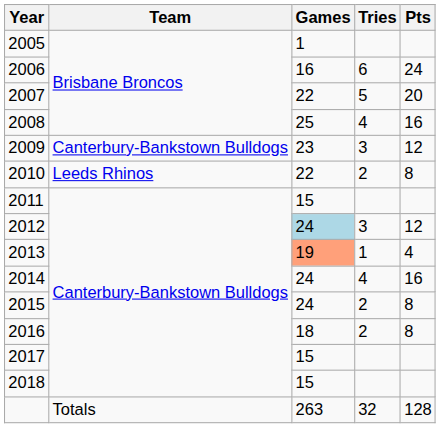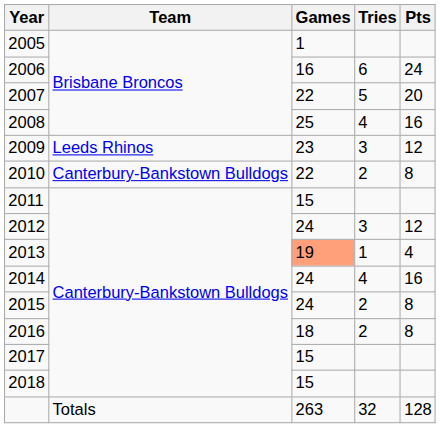 <table class="wikitable">
 <tr>
 <th>Year</th>
 <th>Team</th>
 <th>Games</th>
 <th>Tries</th>
 <th>Pts</th>
 </tr>
 <tr>
 <td>2005</td>
 <td rowspan="4"> <a href='#'>Brisbane Broncos</a></td>
 <td>1</td>
 <td></td>
 <td></td>
 </tr>
 <tr>
 <td>2006</td>
 <td>16</td>
 <td>6</td>
 <td>24</td>
 </tr>
 <tr>
 <td>2007</td>
 <td>22</td>
 <td>5</td>
 <td>20</td>
 </tr>
 <tr>
 <td>2008</td>
 <td>25</td>
 <td>4</td>
 <td>16</td>
 </tr>
 <tr>
 <td>2009</td>
-<td> <a href='#'>Canterbury-Bankstown Bulldogs</a></td>
+<td> <a href='#'>Leeds Rhinos</a></td>
 <td>23</td>
 <td>3</td>
 <td>12</td>
 </tr>
 <tr>
 <td>2010</td>
-<td> <a href='#'>Leeds Rhinos</a></td>
+<td> <a href='#'>Canterbury-Bankstown Bulldogs</a></td>
 <td>22</td>
 <td>2</td>
 <td>8</td>
 </tr>
 <tr>
 <td>2011</td>
 <td rowspan="8"> <a href='#'>Canterbury-Bankstown Bulldogs</a></td>
 <td>15</td>
 <td></td>
 <td></td>
 </tr>
 <tr>
 <td>2012</td>
-<td style="background: lightblue;">24</td>
+<td>24</td>
 <td>3</td>
 <td>12</td>
 </tr>
 <tr>
 <td>2013</td>
 <td style="background: lightsalmon;">19</td>
 <td>1</td>
 <td>4</td>
 </tr>
 <tr>
 <td>2014</td>
 <td>24</td>
 <td>4</td>
 <td>16</td>
 </tr>
 <tr>
 <td>2015</td>
 <td>24</td>
 <td>2</td>
 <td>8</td>
 </tr>
 <tr>
 <td>2016</td>
 <td>18</td>
 <td>2</td>
 <td>8</td>
 </tr>
 <tr>
 <td>2017</td>
 <td>15</td>
 <td></td>
 <td></td>
 </tr>
 <tr>
 <td>2018</td>
 <td>15</td>
 <td></td>
 <td></td>
 </tr>
 <tr>
 <td></td>
 <td>Totals</td>
 <td>263</td>
 <td>32</td>
 <td>128</td>
 </tr>
 </table>
